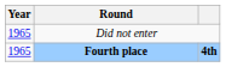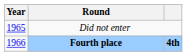 <table class="wikitable" style="text-align: center; font-size:90%">
 <tr>
 <th>Year</th>
 <th style="width:200px">Round</th>
 <th></th>
 </tr>
 <tr>
 <td><a href='#'>1965</a></td>
 <td colspan="2"><em>Did not enter</em></td>
 </tr>
 <tr>
-<td><a href='#'>1965</a></td>
+<td><a href='#'>1966</a></td>
 <td bgcolor="9acdff"><strong>Fourth place</strong></td>
 <td bgcolor="9acdff"><strong>4th</strong></td>
 </tr>
 </table>
